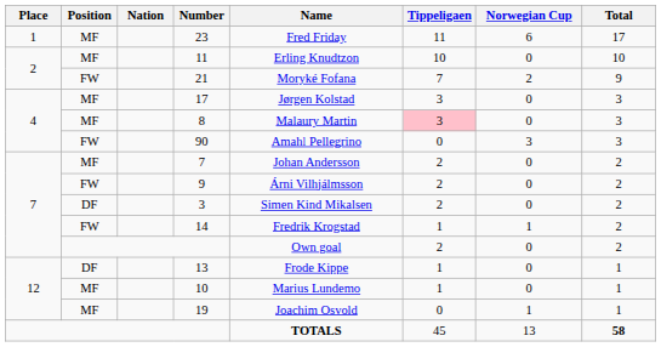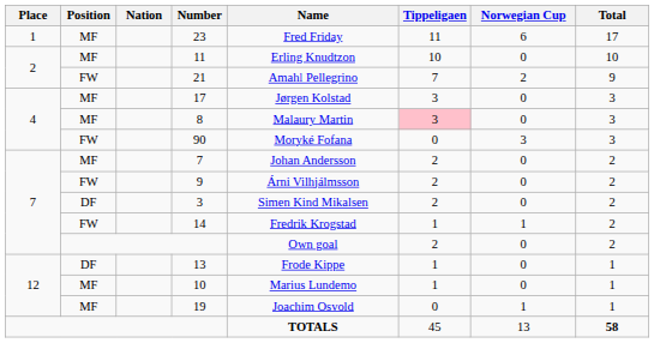 <table class="wikitable" style="font-size: 95%; text-align: center;">
 <tr>
 <th width=60>Place</th>
 <th width=60>Position</th>
 <th width=60>Nation</th>
 <th width=60>Number</th>
 <th width=200>Name</th>
 <th width=80><a href='#'>Tippeligaen</a></th>
 <th width=120><a href='#'>Norwegian Cup</a></th>
 <th width=80><strong>Total</strong></th>
 </tr>
 <tr>
 <td>1</td>
 <td>MF</td>
 <td></td>
 <td>23</td>
 <td><a href='#'>Fred Friday</a></td>
 <td>11</td>
 <td>6</td>
 <td>17</td>
 </tr>
 <tr>
 <td rowspan="2">2</td>
 <td>MF</td>
 <td></td>
 <td>11</td>
 <td><a href='#'>Erling Knudtzon</a></td>
 <td>10</td>
 <td>0</td>
 <td>10</td>
 </tr>
 <tr>
 <td>FW</td>
 <td></td>
 <td>21</td>
-<td><a href='#'>Moryké Fofana</a></td>
+<td><a href='#'>Amahl Pellegrino</a></td>
 <td>7</td>
 <td>2</td>
 <td>9</td>
 </tr>
 <tr>
 <td rowspan="3">4</td>
 <td>MF</td>
 <td></td>
 <td>17</td>
 <td><a href='#'>Jørgen Kolstad</a></td>
 <td>3</td>
 <td>0</td>
 <td>3</td>
 </tr>
 <tr>
 <td>MF</td>
 <td></td>
 <td>8</td>
 <td><a href='#'>Malaury Martin</a></td>
 <td style="background: pink;">3</td>
 <td>0</td>
 <td>3</td>
 </tr>
 <tr>
 <td>FW</td>
 <td></td>
 <td>90</td>
-<td><a href='#'>Amahl Pellegrino</a></td>
+<td><a href='#'>Moryké Fofana</a></td>
 <td>0</td>
 <td>3</td>
 <td>3</td>
 </tr>
 <tr>
 <td rowspan="5">7</td>
 <td>MF</td>
 <td></td>
 <td>7</td>
 <td><a href='#'>Johan Andersson</a></td>
 <td>2</td>
 <td>0</td>
 <td>2</td>
 </tr>
 <tr>
 <td>FW</td>
 <td></td>
 <td>9</td>
 <td><a href='#'>Árni Vilhjálmsson</a></td>
 <td>2</td>
 <td>0</td>
 <td>2</td>
 </tr>
 <tr>
 <td>DF</td>
 <td></td>
 <td>3</td>
 <td><a href='#'>Simen Kind Mikalsen</a></td>
 <td>2</td>
 <td>0</td>
 <td>2</td>
 </tr>
 <tr>
 <td>FW</td>
 <td></td>
 <td>14</td>
 <td><a href='#'>Fredrik Krogstad</a></td>
 <td>1</td>
 <td>1</td>
 <td>2</td>
 </tr>
 <tr>
 <td colspan="3"></td>
 <td><a href='#'>Own goal</a></td>
 <td>2</td>
 <td>0</td>
 <td>2</td>
 </tr>
 <tr>
 <td rowspan="3">12</td>
 <td>DF</td>
 <td></td>
 <td>13</td>
 <td><a href='#'>Frode Kippe</a></td>
 <td>1</td>
 <td>0</td>
 <td>1</td>
 </tr>
 <tr>
 <td>MF</td>
 <td></td>
 <td>10</td>
 <td><a href='#'>Marius Lundemo</a></td>
 <td>1</td>
 <td>0</td>
 <td>1</td>
 </tr>
 <tr>
 <td>MF</td>
 <td></td>
 <td>19</td>
 <td><a href='#'>Joachim Osvold</a></td>
 <td>0</td>
 <td>1</td>
 <td>1</td>
 </tr>
 <tr>
 <td colspan="4"></td>
 <td><strong>TOTALS</strong></td>
 <td>45</td>
 <td>13</td>
 <td><strong>58</strong></td>
 </tr>
 </table>
